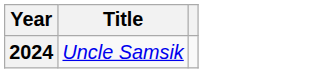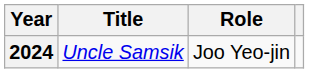 <table class="wikitable plainrowheaders">
 <tr>
 <th scope="col">Year</th>
 <th scope="col">Title</th>
+<th scope="col">Role</th>
 <th scope="col" class="unsortable"></th>
 </tr>
 <tr>
 <th scope="row">2024</th>
 <td><em><a href='#'>Uncle Samsik</a></em></td>
+<td>Joo Yeo-jin</td>
 <td style="text-align:center"></td>
 </tr>
 </table>
